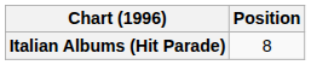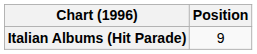 <table class="wikitable plainrowheaders" style="text-align:center">
 <tr>
 <th scope="col">Chart (1996)</th>
 <th scope="col">Position</th>
 </tr>
 <tr>
 <th scope="row">Italian Albums (Hit Parade)</th>
-<td>8</td>
+<td>9</td>
 </tr>
 </table>
